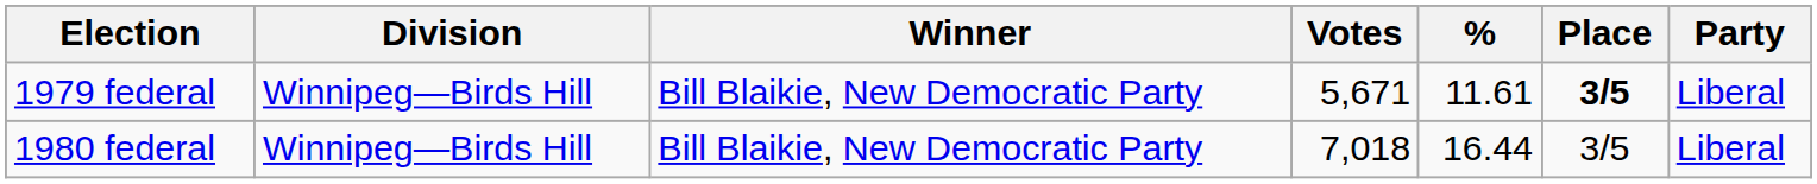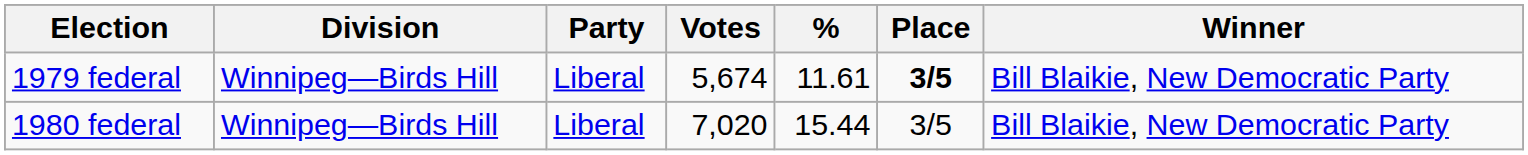 <table class="wikitable" width="800">
 <tr>
 <th align="left">Election</th>
 <th align="left">Division</th>
-<th align="center">Winner</th>
+<th align="left">Party</th>
 <th align="right">Votes</th>
 <th align="right">%</th>
 <th align="center">Place</th>
-<th align="left">Party</th>
+<th align="center">Winner</th>
 </tr>
 <tr>
 <td align="left"><a href='#'>1979 federal</a></td>
 <td align="left"><a href='#'>Winnipeg—Birds Hill</a></td>
-<td align="left"><a href='#'>Bill Blaikie</a>, <a href='#'>New Democratic Party</a></td>
-<td align="right">5,671</td>
+<td align="left"><a href='#'>Liberal</a></td>
+<td align="right">5,674</td>
 <td align="right">11.61</td>
 <td align="center"><strong>3/5</strong></td>
-<td align="left"><a href='#'>Liberal</a></td>
+<td align="left"><a href='#'>Bill Blaikie</a>, <a href='#'>New Democratic Party</a></td>
 </tr>
 <tr>
 <td align="left"><a href='#'>1980 federal</a></td>
 <td align="left"><a href='#'>Winnipeg—Birds Hill</a></td>
+<td align="left"><a href='#'>Liberal</a></td>
+<td align="right">7,020</td>
+<td align="right">15.44</td>
+<td align="center">3/5</td>
 <td align="left"><a href='#'>Bill Blaikie</a>, <a href='#'>New Democratic Party</a></td>
-<td align="right">7,018</td>
-<td align="right">16.44</td>
-<td align="center">3/5</td>
-<td align="left"><a href='#'>Liberal</a></td>
 </tr>
 </table>
